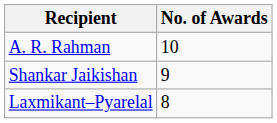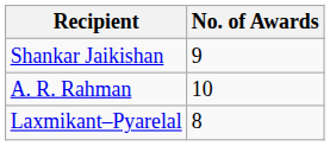 <table class="wikitable">
 <tr>
 <th>Recipient</th>
 <th>No. of Awards</th>
 </tr>
 <tr>
+<td><a href='#'>Shankar Jaikishan</a></td>
+<td>9</td>
+</tr>
+<tr>
 <td><a href='#'>A. R. Rahman</a></td>
 <td>10</td>
-</tr>
-<tr>
-<td><a href='#'>Shankar Jaikishan</a></td>
-<td>9</td>
 </tr>
 <tr>
 <td><a href='#'>Laxmikant–Pyarelal</a></td>
 <td>8</td>
 </tr>
 </table>
